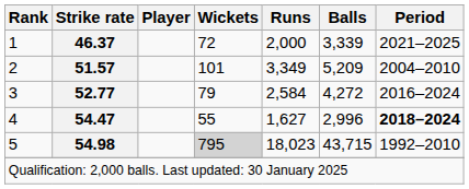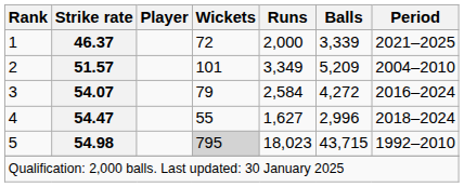 <table class="wikitable plainrowheaders sortable">
 <tr>
 <th scope=col>Rank</th>
 <th scope=col>Strike rate</th>
 <th scope=col>Player</th>
 <th scope=col>Wickets</th>
 <th scope=col>Runs</th>
 <th scope=col>Balls</th>
 <th scope=col>Period</th>
 </tr>
 <tr>
 <td>1</td>
 <th>46.37</th>
 <td></td>
 <td>72</td>
 <td>2,000</td>
 <td>3,339</td>
 <td>2021–2025</td>
 </tr>
 <tr>
 <td>2</td>
 <th>51.57</th>
 <td></td>
 <td>101</td>
 <td>3,349</td>
 <td>5,209</td>
 <td>2004–2010</td>
 </tr>
 <tr>
 <td>3</td>
-<th>52.77</th>
+<th>54.07</th>
 <td></td>
 <td>79</td>
 <td>2,584</td>
 <td>4,272</td>
 <td>2016–2024</td>
 </tr>
 <tr>
 <td>4</td>
 <th>54.47</th>
 <td></td>
 <td>55</td>
 <td>1,627</td>
 <td>2,996</td>
-<td><strong>2018–2024</strong></td>
+<td>2018–2024</td>
 </tr>
 <tr>
 <td>5</td>
 <th>54.98</th>
 <td></td>
 <td style="background: lightgrey;">795</td>
 <td>18,023</td>
 <td>43,715</td>
 <td>1992–2010</td>
 </tr>
 <tr>
 </tr>
 <tr class=sortbottom>
 <td colspan=7><small>Qualification: 2,000 balls. Last updated: 30 January 2025</small></td>
 </tr>
 </table>
